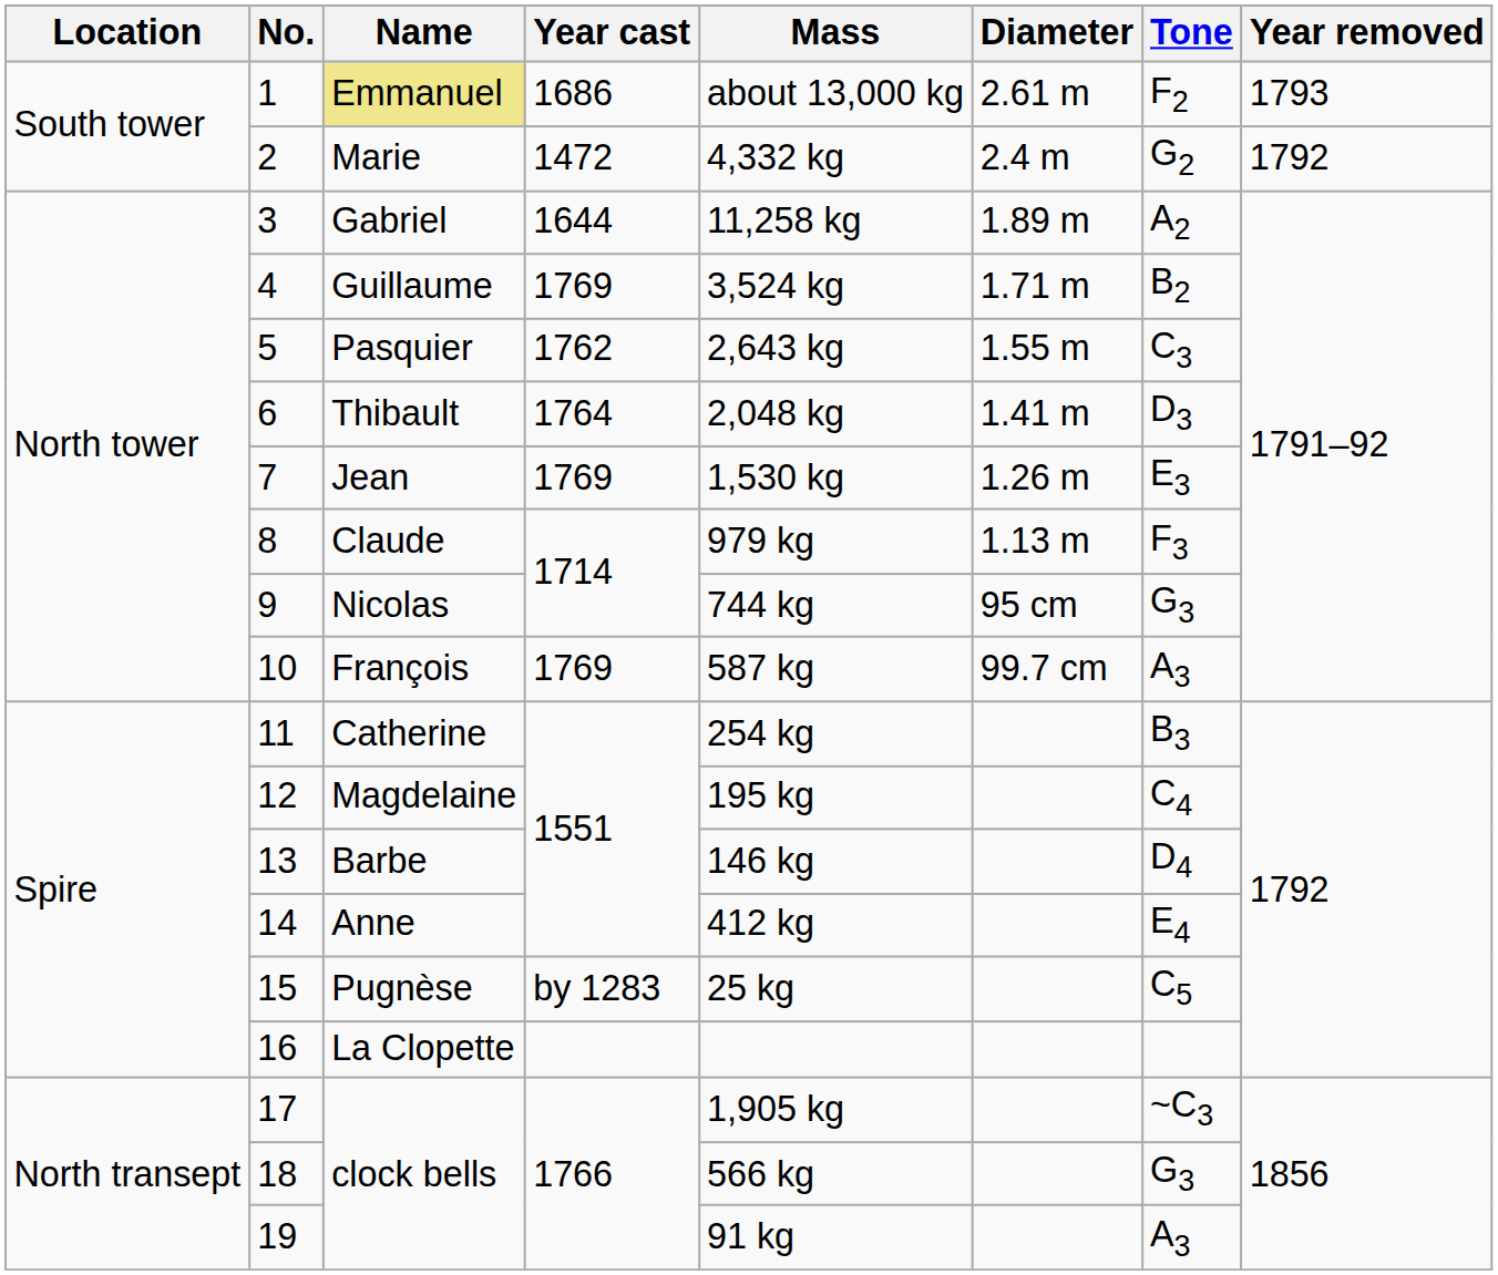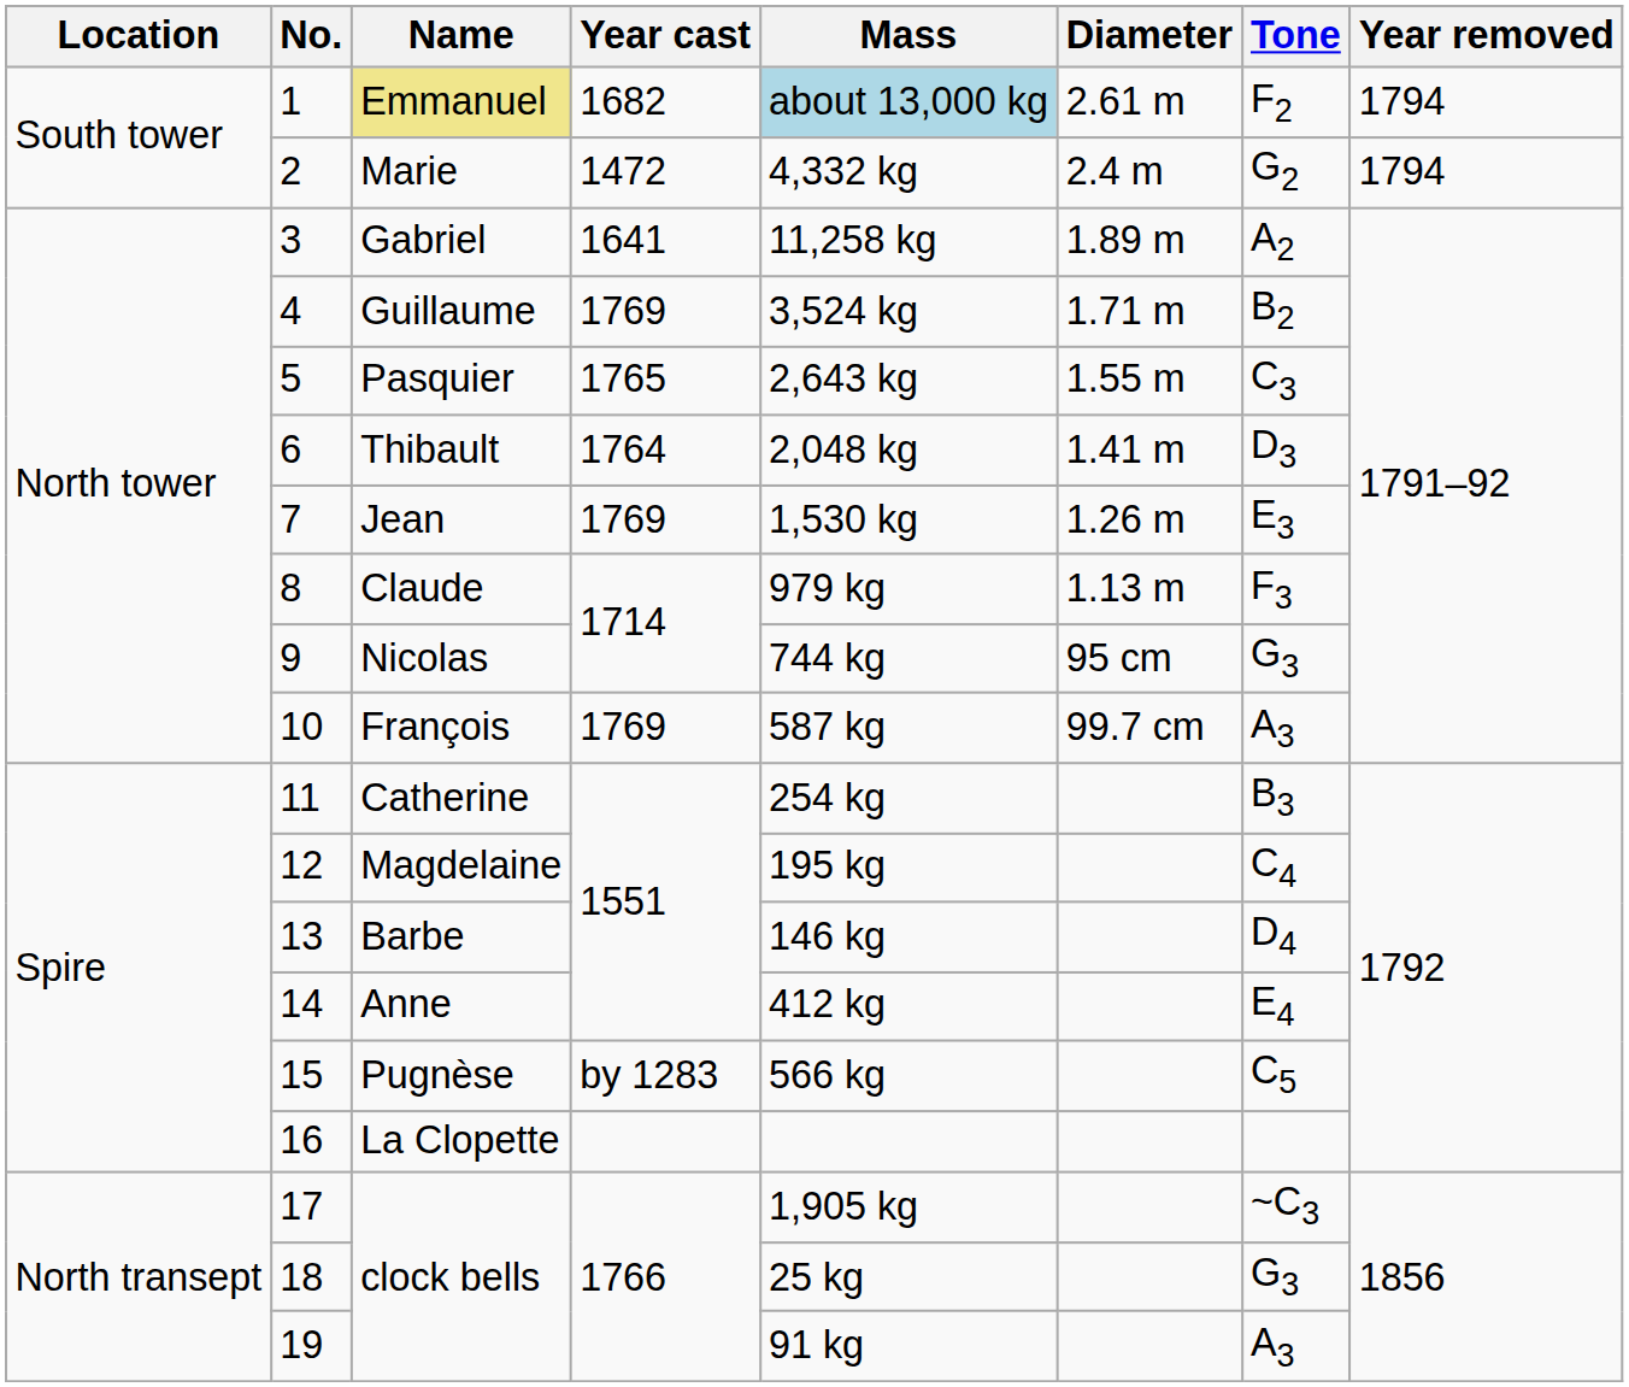 <table class="wikitable">
 <tr>
 <th>Location</th>
 <th>No.</th>
 <th>Name</th>
 <th>Year cast</th>
 <th>Mass</th>
 <th>Diameter</th>
 <th><a href='#'>Tone</a></th>
 <th>Year removed</th>
 </tr>
 <tr>
 <td rowspan="2">South tower</td>
 <td>1</td>
 <td style="background: khaki;">Emmanuel</td>
-<td>1686</td>
-<td>about 13,000 kg</td>
+<td>1682</td>
+<td style="background: lightblue;">about 13,000 kg</td>
 <td>2.61 m</td>
 <td>F<sub>2</sub></td>
-<td>1793</td>
+<td>1794</td>
 </tr>
 <tr>
 <td>2</td>
 <td>Marie</td>
 <td>1472</td>
 <td>4,332 kg</td>
 <td>2.4 m</td>
 <td>G<sub>2</sub></td>
-<td>1792</td>
+<td>1794</td>
 </tr>
 <tr>
 <td rowspan="8">North tower</td>
 <td>3</td>
 <td>Gabriel</td>
-<td>1644</td>
+<td>1641</td>
 <td>11,258 kg</td>
 <td>1.89 m</td>
 <td>A<sub>2</sub></td>
 <td rowspan="8">1791–92</td>
 </tr>
 <tr>
 <td>4</td>
 <td>Guillaume</td>
 <td>1769</td>
 <td>3,524 kg</td>
 <td>1.71 m</td>
 <td>B<sub>2</sub></td>
 </tr>
 <tr>
 <td>5</td>
 <td>Pasquier</td>
-<td>1762</td>
+<td>1765</td>
 <td>2,643 kg</td>
 <td>1.55 m</td>
 <td>C<sub>3</sub></td>
 </tr>
 <tr>
 <td>6</td>
 <td>Thibault</td>
 <td>1764</td>
 <td>2,048 kg</td>
 <td>1.41 m</td>
 <td>D<sub>3</sub></td>
 </tr>
 <tr>
 <td>7</td>
 <td>Jean</td>
 <td>1769</td>
 <td>1,530 kg</td>
 <td>1.26 m</td>
 <td>E<sub>3</sub></td>
 </tr>
 <tr>
 <td>8</td>
 <td>Claude</td>
 <td rowspan="2">1714</td>
 <td>979 kg</td>
 <td>1.13 m</td>
 <td>F<sub>3</sub></td>
 </tr>
 <tr>
 <td>9</td>
 <td>Nicolas</td>
 <td>744 kg</td>
 <td>95 cm</td>
 <td>G<sub>3</sub></td>
 </tr>
 <tr>
 <td>10</td>
 <td>François</td>
 <td>1769</td>
 <td>587 kg</td>
 <td>99.7 cm</td>
 <td>A<sub>3</sub></td>
 </tr>
 <tr>
 <td rowspan="6">Spire</td>
 <td>11</td>
 <td>Catherine</td>
 <td rowspan="4" data-sort-value="1559-12-31">1551</td>
 <td>254 kg</td>
 <td></td>
 <td>B<sub>3</sub></td>
 <td rowspan="6">1792</td>
 </tr>
 <tr>
 <td>12</td>
 <td>Magdelaine</td>
 <td>195 kg</td>
 <td></td>
 <td>C<sub>4</sub></td>
 </tr>
 <tr>
 <td>13</td>
 <td>Barbe</td>
 <td>146 kg</td>
 <td></td>
 <td>D<sub>4</sub></td>
 </tr>
 <tr>
 <td>14</td>
 <td>Anne</td>
 <td>412 kg</td>
 <td></td>
 <td>E<sub>4</sub></td>
 </tr>
 <tr>
 <td>15</td>
 <td>Pugnèse</td>
 <td>by 1283</td>
-<td>25 kg</td>
+<td>566 kg</td>
 <td></td>
 <td>C<sub>5</sub></td>
 </tr>
 <tr>
 <td>16</td>
 <td>La Clopette</td>
 <td data-sort-value="1301-01-01"></td>
 <td></td>
 <td></td>
 <td></td>
 </tr>
 <tr>
 <td rowspan="3">North transept</td>
 <td>17</td>
 <td rowspan="3">clock bells</td>
 <td rowspan="3">1766</td>
 <td>1,905 kg</td>
 <td></td>
 <td>~C<sub>3</sub></td>
 <td rowspan="3">1856</td>
 </tr>
 <tr>
 <td>18</td>
-<td>566 kg</td>
+<td>25 kg</td>
 <td></td>
 <td>G<sub>3</sub></td>
 </tr>
 <tr>
 <td>19</td>
 <td>91 kg</td>
 <td></td>
 <td>A<sub>3</sub></td>
 </tr>
 </table>
